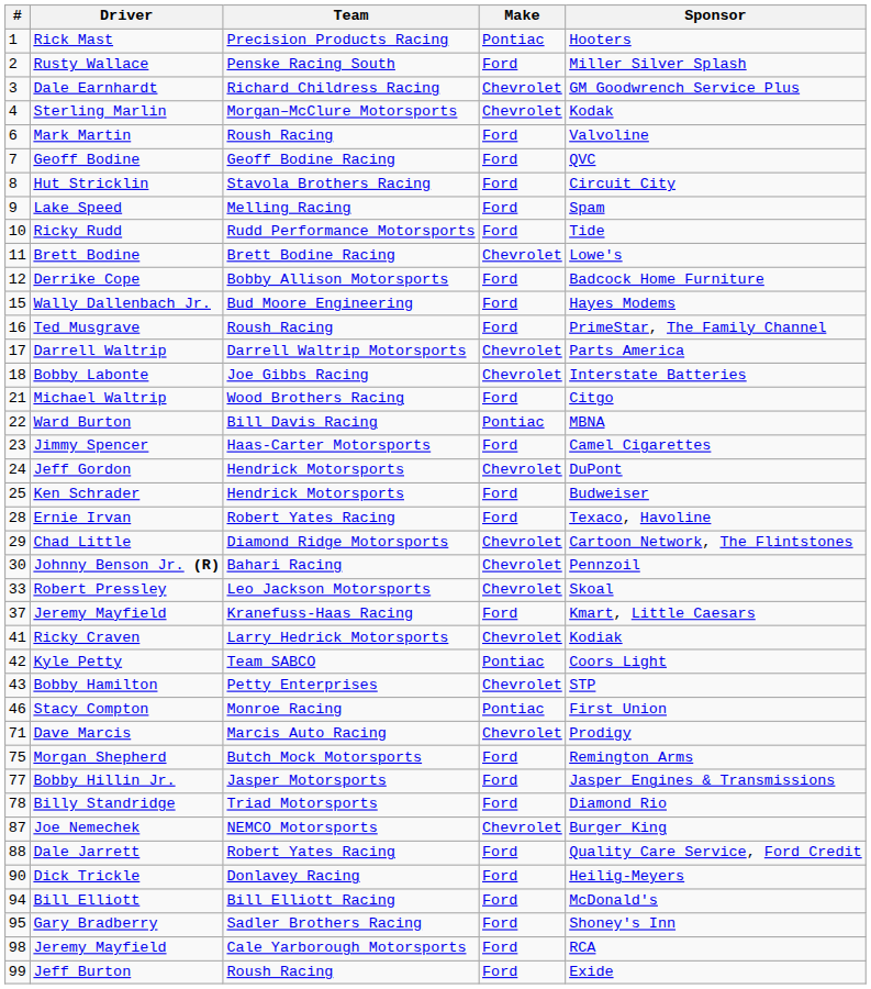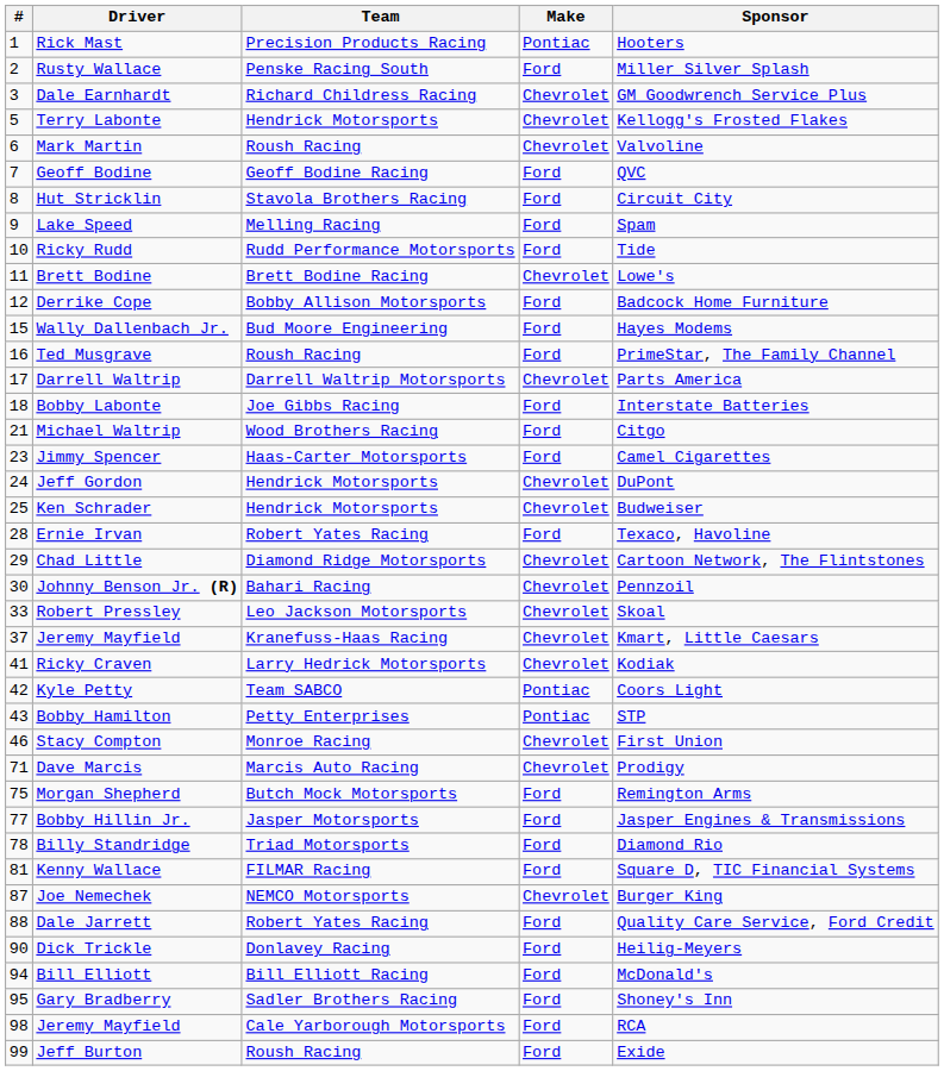 <table class="wikitable" style="font-size:95%">
 <tr>
 <th>#</th>
 <th>Driver</th>
 <th>Team</th>
 <th>Make</th>
 <th>Sponsor</th>
 </tr>
 <tr>
 <td>1</td>
 <td><a href='#'>Rick Mast</a></td>
 <td><a href='#'>Precision Products Racing</a></td>
 <td><a href='#'>Pontiac</a></td>
 <td><a href='#'>Hooters</a></td>
 </tr>
 <tr>
 <td>2</td>
 <td><a href='#'>Rusty Wallace</a></td>
 <td><a href='#'>Penske Racing South</a></td>
 <td><a href='#'>Ford</a></td>
 <td><a href='#'>Miller Silver Splash</a></td>
 </tr>
 <tr>
 <td>3</td>
 <td><a href='#'>Dale Earnhardt</a></td>
 <td><a href='#'>Richard Childress Racing</a></td>
 <td><a href='#'>Chevrolet</a></td>
 <td><a href='#'>GM Goodwrench Service Plus</a></td>
 </tr>
 <tr>
-<td>4</td>
-<td><a href='#'>Sterling Marlin</a></td>
-<td><a href='#'>Morgan–McClure Motorsports</a></td>
+<td>5</td>
+<td><a href='#'>Terry Labonte</a></td>
+<td><a href='#'>Hendrick Motorsports</a></td>
 <td><a href='#'>Chevrolet</a></td>
-<td><a href='#'>Kodak</a></td>
+<td><a href='#'>Kellogg's Frosted Flakes</a></td>
 </tr>
 <tr>
 <td>6</td>
 <td><a href='#'>Mark Martin</a></td>
 <td><a href='#'>Roush Racing</a></td>
-<td><a href='#'>Ford</a></td>
+<td><a href='#'>Chevrolet</a></td>
 <td><a href='#'>Valvoline</a></td>
 </tr>
 <tr>
 <td>7</td>
 <td><a href='#'>Geoff Bodine</a></td>
 <td><a href='#'>Geoff Bodine Racing</a></td>
 <td><a href='#'>Ford</a></td>
 <td><a href='#'>QVC</a></td>
 </tr>
 <tr>
 <td>8</td>
 <td><a href='#'>Hut Stricklin</a></td>
 <td><a href='#'>Stavola Brothers Racing</a></td>
 <td><a href='#'>Ford</a></td>
 <td><a href='#'>Circuit City</a></td>
 </tr>
 <tr>
 <td>9</td>
 <td><a href='#'>Lake Speed</a></td>
 <td><a href='#'>Melling Racing</a></td>
 <td><a href='#'>Ford</a></td>
 <td><a href='#'>Spam</a></td>
 </tr>
 <tr>
 <td>10</td>
 <td><a href='#'>Ricky Rudd</a></td>
 <td><a href='#'>Rudd Performance Motorsports</a></td>
 <td><a href='#'>Ford</a></td>
 <td><a href='#'>Tide</a></td>
 </tr>
 <tr>
 <td>11</td>
 <td><a href='#'>Brett Bodine</a></td>
 <td><a href='#'>Brett Bodine Racing</a></td>
 <td><a href='#'>Chevrolet</a></td>
 <td><a href='#'>Lowe's</a></td>
 </tr>
 <tr>
 <td>12</td>
 <td><a href='#'>Derrike Cope</a></td>
 <td><a href='#'>Bobby Allison Motorsports</a></td>
 <td><a href='#'>Ford</a></td>
 <td><a href='#'>Badcock Home Furniture</a></td>
 </tr>
 <tr>
 <td>15</td>
 <td><a href='#'>Wally Dallenbach Jr.</a></td>
 <td><a href='#'>Bud Moore Engineering</a></td>
 <td><a href='#'>Ford</a></td>
 <td><a href='#'>Hayes Modems</a></td>
 </tr>
 <tr>
 <td>16</td>
 <td><a href='#'>Ted Musgrave</a></td>
 <td><a href='#'>Roush Racing</a></td>
 <td><a href='#'>Ford</a></td>
 <td><a href='#'>PrimeStar</a>, <a href='#'>The Family Channel</a></td>
 </tr>
 <tr>
 <td>17</td>
 <td><a href='#'>Darrell Waltrip</a></td>
 <td><a href='#'>Darrell Waltrip Motorsports</a></td>
 <td><a href='#'>Chevrolet</a></td>
 <td><a href='#'>Parts America</a></td>
 </tr>
 <tr>
 <td>18</td>
 <td><a href='#'>Bobby Labonte</a></td>
 <td><a href='#'>Joe Gibbs Racing</a></td>
-<td><a href='#'>Chevrolet</a></td>
+<td><a href='#'>Ford</a></td>
 <td><a href='#'>Interstate Batteries</a></td>
 </tr>
 <tr>
 <td>21</td>
 <td><a href='#'>Michael Waltrip</a></td>
 <td><a href='#'>Wood Brothers Racing</a></td>
 <td><a href='#'>Ford</a></td>
 <td><a href='#'>Citgo</a></td>
-</tr>
-<tr>
-<td>22</td>
-<td><a href='#'>Ward Burton</a></td>
-<td><a href='#'>Bill Davis Racing</a></td>
-<td><a href='#'>Pontiac</a></td>
-<td><a href='#'>MBNA</a></td>
 </tr>
 <tr>
 <td>23</td>
 <td><a href='#'>Jimmy Spencer</a></td>
 <td><a href='#'>Haas-Carter Motorsports</a></td>
 <td><a href='#'>Ford</a></td>
 <td><a href='#'>Camel Cigarettes</a></td>
 </tr>
 <tr>
 <td>24</td>
 <td><a href='#'>Jeff Gordon</a></td>
 <td><a href='#'>Hendrick Motorsports</a></td>
 <td><a href='#'>Chevrolet</a></td>
 <td><a href='#'>DuPont</a></td>
 </tr>
 <tr>
 <td>25</td>
 <td><a href='#'>Ken Schrader</a></td>
 <td><a href='#'>Hendrick Motorsports</a></td>
-<td><a href='#'>Ford</a></td>
+<td><a href='#'>Chevrolet</a></td>
 <td><a href='#'>Budweiser</a></td>
 </tr>
 <tr>
 <td>28</td>
 <td><a href='#'>Ernie Irvan</a></td>
 <td><a href='#'>Robert Yates Racing</a></td>
 <td><a href='#'>Ford</a></td>
 <td><a href='#'>Texaco</a>, <a href='#'>Havoline</a></td>
 </tr>
 <tr>
 <td>29</td>
 <td><a href='#'>Chad Little</a></td>
 <td><a href='#'>Diamond Ridge Motorsports</a></td>
 <td><a href='#'>Chevrolet</a></td>
 <td><a href='#'>Cartoon Network</a>, <a href='#'>The Flintstones</a></td>
 </tr>
 <tr>
 <td>30</td>
 <td><a href='#'>Johnny Benson Jr.</a> <strong>(R)</strong></td>
 <td><a href='#'>Bahari Racing</a></td>
 <td><a href='#'>Chevrolet</a></td>
 <td><a href='#'>Pennzoil</a></td>
 </tr>
 <tr>
 <td>33</td>
 <td><a href='#'>Robert Pressley</a></td>
 <td><a href='#'>Leo Jackson Motorsports</a></td>
 <td><a href='#'>Chevrolet</a></td>
 <td><a href='#'>Skoal</a></td>
 </tr>
 <tr>
 <td>37</td>
 <td><a href='#'>Jeremy Mayfield</a></td>
 <td><a href='#'>Kranefuss-Haas Racing</a></td>
-<td><a href='#'>Ford</a></td>
+<td><a href='#'>Chevrolet</a></td>
 <td><a href='#'>Kmart</a>, <a href='#'>Little Caesars</a></td>
 </tr>
 <tr>
 <td>41</td>
 <td><a href='#'>Ricky Craven</a></td>
 <td><a href='#'>Larry Hedrick Motorsports</a></td>
 <td><a href='#'>Chevrolet</a></td>
 <td><a href='#'>Kodiak</a></td>
 </tr>
 <tr>
 <td>42</td>
 <td><a href='#'>Kyle Petty</a></td>
 <td><a href='#'>Team SABCO</a></td>
 <td><a href='#'>Pontiac</a></td>
 <td><a href='#'>Coors Light</a></td>
 </tr>
 <tr>
 <td>43</td>
 <td><a href='#'>Bobby Hamilton</a></td>
 <td><a href='#'>Petty Enterprises</a></td>
-<td><a href='#'>Chevrolet</a></td>
+<td><a href='#'>Pontiac</a></td>
 <td><a href='#'>STP</a></td>
 </tr>
 <tr>
 <td>46</td>
 <td><a href='#'>Stacy Compton</a></td>
 <td><a href='#'>Monroe Racing</a></td>
-<td><a href='#'>Pontiac</a></td>
+<td><a href='#'>Chevrolet</a></td>
 <td><a href='#'>First Union</a></td>
 </tr>
 <tr>
 <td>71</td>
 <td><a href='#'>Dave Marcis</a></td>
 <td><a href='#'>Marcis Auto Racing</a></td>
 <td><a href='#'>Chevrolet</a></td>
 <td><a href='#'>Prodigy</a></td>
 </tr>
 <tr>
 <td>75</td>
 <td><a href='#'>Morgan Shepherd</a></td>
 <td><a href='#'>Butch Mock Motorsports</a></td>
 <td><a href='#'>Ford</a></td>
 <td><a href='#'>Remington Arms</a></td>
 </tr>
 <tr>
 <td>77</td>
 <td><a href='#'>Bobby Hillin Jr.</a></td>
 <td><a href='#'>Jasper Motorsports</a></td>
 <td><a href='#'>Ford</a></td>
 <td><a href='#'>Jasper Engines & Transmissions</a></td>
 </tr>
 <tr>
 <td>78</td>
 <td><a href='#'>Billy Standridge</a></td>
 <td><a href='#'>Triad Motorsports</a></td>
 <td><a href='#'>Ford</a></td>
 <td><a href='#'>Diamond Rio</a></td>
+</tr>
+<tr>
+<td>81</td>
+<td><a href='#'>Kenny Wallace</a></td>
+<td><a href='#'>FILMAR Racing</a></td>
+<td><a href='#'>Ford</a></td>
+<td><a href='#'>Square D</a>, <a href='#'>TIC Financial Systems</a></td>
 </tr>
 <tr>
 <td>87</td>
 <td><a href='#'>Joe Nemechek</a></td>
 <td><a href='#'>NEMCO Motorsports</a></td>
 <td><a href='#'>Chevrolet</a></td>
 <td><a href='#'>Burger King</a></td>
 </tr>
 <tr>
 <td>88</td>
 <td><a href='#'>Dale Jarrett</a></td>
 <td><a href='#'>Robert Yates Racing</a></td>
 <td><a href='#'>Ford</a></td>
 <td><a href='#'>Quality Care Service</a>, <a href='#'>Ford Credit</a></td>
 </tr>
 <tr>
 <td>90</td>
 <td><a href='#'>Dick Trickle</a></td>
 <td><a href='#'>Donlavey Racing</a></td>
 <td><a href='#'>Ford</a></td>
 <td><a href='#'>Heilig-Meyers</a></td>
 </tr>
 <tr>
 <td>94</td>
 <td><a href='#'>Bill Elliott</a></td>
 <td><a href='#'>Bill Elliott Racing</a></td>
 <td><a href='#'>Ford</a></td>
 <td><a href='#'>McDonald's</a></td>
 </tr>
 <tr>
 <td>95</td>
 <td><a href='#'>Gary Bradberry</a></td>
 <td><a href='#'>Sadler Brothers Racing</a></td>
 <td><a href='#'>Ford</a></td>
 <td><a href='#'>Shoney's Inn</a></td>
 </tr>
 <tr>
 <td>98</td>
 <td><a href='#'>Jeremy Mayfield</a></td>
 <td><a href='#'>Cale Yarborough Motorsports</a></td>
 <td><a href='#'>Ford</a></td>
 <td><a href='#'>RCA</a></td>
 </tr>
 <tr>
 <td>99</td>
 <td><a href='#'>Jeff Burton</a></td>
 <td><a href='#'>Roush Racing</a></td>
 <td><a href='#'>Ford</a></td>
 <td><a href='#'>Exide</a></td>
 </tr>
 </table>
